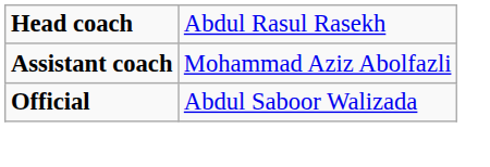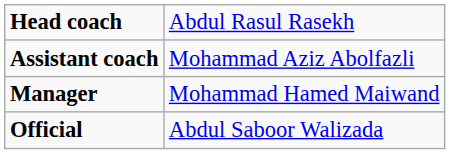 <table class=wikitable>
 <tr>
 <td><strong>Head coach</strong></td>
 <td> <a href='#'>Abdul Rasul Rasekh</a></td>
 </tr>
 <tr>
 <td><strong>Assistant coach</strong></td>
 <td>  <a href='#'>Mohammad Aziz Abolfazli</a></td>
 </tr>
 <tr>
+<td><strong>Manager</strong></td>
+<td>  <a href='#'>Mohammad Hamed Maiwand</a></td>
+</tr>
+<tr>
 <td><strong>Official</strong></td>
 <td>  <a href='#'>Abdul Saboor Walizada</a></td>
 </tr>
 </table>
